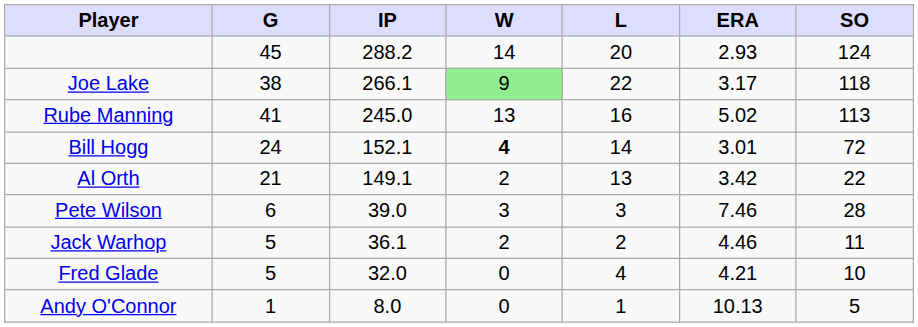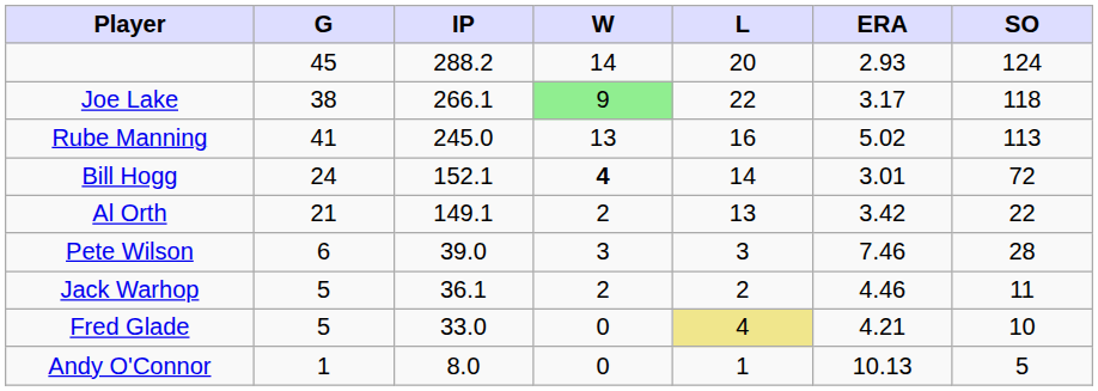 <table class="wikitable sortable">
 <tr>
 <th style="background:#ddf; width:16%;">Player</th>
 <th style="background:#ddf; width:9%;">G</th>
 <th style="background:#ddf; width:9%;">IP</th>
 <th style="background:#ddf; width:9%;">W</th>
 <th style="background:#ddf; width:9%;">L</th>
 <th style="background:#ddf; width:9%;">ERA</th>
 <th style="background:#ddf; width:9%;">SO</th>
 </tr>
 <tr style="text-align:center;">
 <td></td>
 <td>45</td>
 <td>288.2</td>
 <td>14</td>
 <td>20</td>
 <td>2.93</td>
 <td>124</td>
 </tr>
 <tr align="center">
 <td><a href='#'>Joe Lake</a></td>
 <td>38</td>
 <td>266.1</td>
 <td style="background: lightgreen;">9</td>
 <td>22</td>
 <td>3.17</td>
 <td>118</td>
 </tr>
 <tr align="center">
 <td><a href='#'>Rube Manning</a></td>
 <td>41</td>
 <td>245.0</td>
 <td>13</td>
 <td>16</td>
 <td>5.02</td>
 <td>113</td>
 </tr>
 <tr align="center">
 <td><a href='#'>Bill Hogg</a></td>
 <td>24</td>
 <td>152.1</td>
 <td><strong>4</strong></td>
 <td>14</td>
 <td>3.01</td>
 <td>72</td>
 </tr>
 <tr align="center">
 <td><a href='#'>Al Orth</a></td>
 <td>21</td>
 <td>149.1</td>
 <td>2</td>
 <td>13</td>
 <td>3.42</td>
 <td>22</td>
 </tr>
 <tr align="center">
 <td><a href='#'>Pete Wilson</a></td>
 <td>6</td>
 <td>39.0</td>
 <td>3</td>
 <td>3</td>
 <td>7.46</td>
 <td>28</td>
 </tr>
 <tr align="center">
 <td><a href='#'>Jack Warhop</a></td>
 <td>5</td>
 <td>36.1</td>
 <td>2</td>
 <td>2</td>
 <td>4.46</td>
 <td>11</td>
 </tr>
 <tr align="center">
 <td><a href='#'>Fred Glade</a></td>
 <td>5</td>
-<td>32.0</td>
+<td>33.0</td>
 <td>0</td>
-<td>4</td>
+<td style="background: khaki;">4</td>
 <td>4.21</td>
 <td>10</td>
 </tr>
 <tr align="center">
 <td><a href='#'>Andy O'Connor</a></td>
 <td>1</td>
 <td>8.0</td>
 <td>0</td>
 <td>1</td>
 <td>10.13</td>
 <td>5</td>
 </tr>
 </table>
